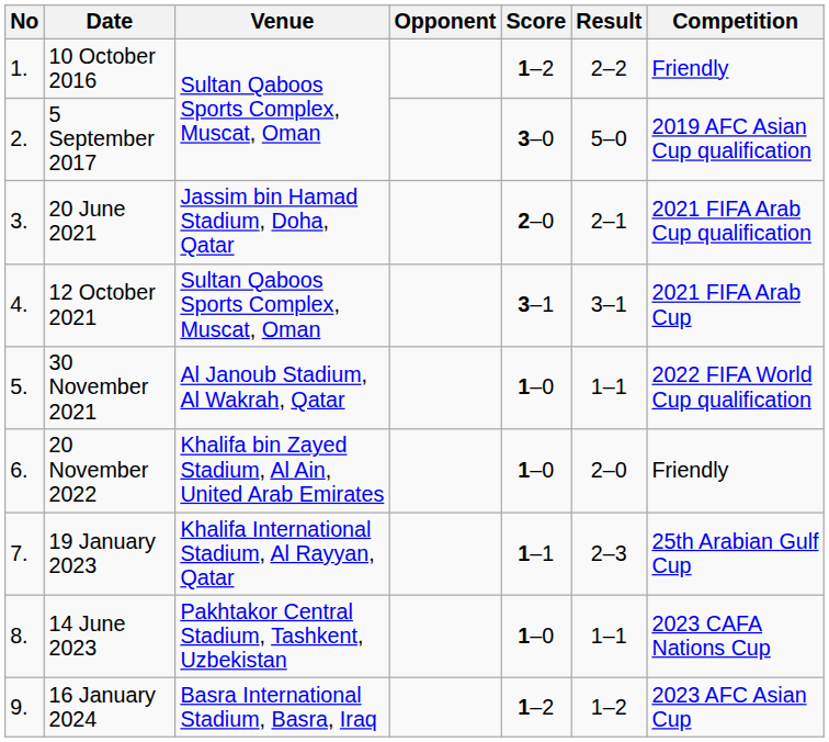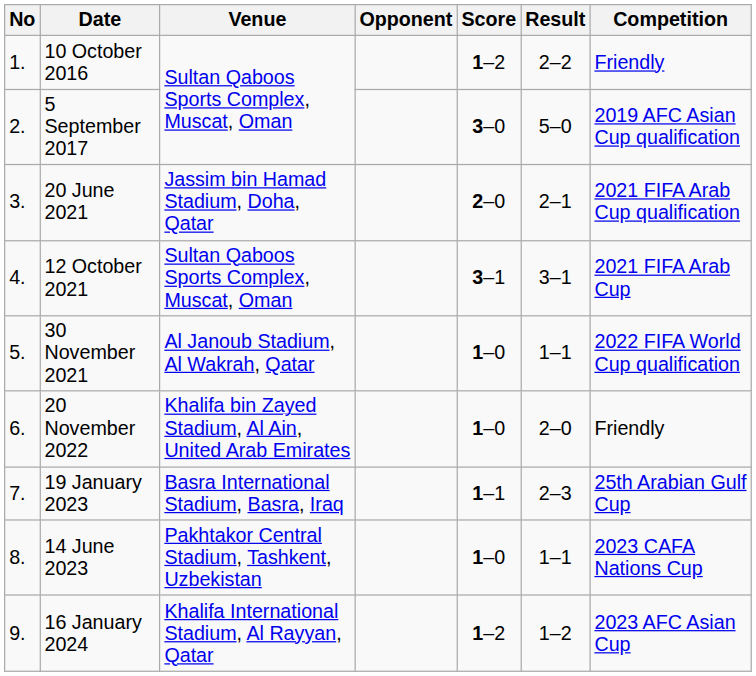 <table class="wikitable" style="font-size:100%;">
 <tr>
 <th>No</th>
 <th>Date</th>
 <th>Venue</th>
 <th>Opponent</th>
 <th>Score</th>
 <th>Result</th>
 <th>Competition</th>
 </tr>
 <tr>
 <td>1.</td>
 <td>10 October 2016</td>
 <td rowspan=2><a href='#'>Sultan Qaboos Sports Complex</a>, <a href='#'>Muscat</a>, <a href='#'>Oman</a></td>
 <td></td>
 <td align=center><strong>1</strong>–2</td>
 <td align=center>2–2</td>
 <td><a href='#'>Friendly</a></td>
 </tr>
 <tr>
 <td>2.</td>
 <td>5 September 2017</td>
 <td></td>
 <td align=center><strong>3</strong>–0</td>
 <td align=center>5–0</td>
 <td><a href='#'>2019 AFC Asian Cup qualification</a></td>
 </tr>
 <tr>
 <td>3.</td>
 <td>20 June 2021</td>
 <td><a href='#'>Jassim bin Hamad Stadium</a>, <a href='#'>Doha</a>, <a href='#'>Qatar</a></td>
 <td></td>
 <td align=center><strong>2</strong>–0</td>
 <td align=center>2–1</td>
 <td><a href='#'>2021 FIFA Arab Cup qualification</a></td>
 </tr>
 <tr>
 <td>4.</td>
 <td>12 October 2021</td>
 <td><a href='#'>Sultan Qaboos Sports Complex</a>, <a href='#'>Muscat</a>, <a href='#'>Oman</a></td>
 <td></td>
 <td align=center><strong>3</strong>–1</td>
 <td align=center>3–1</td>
 <td><a href='#'>2021 FIFA Arab Cup</a></td>
 </tr>
 <tr>
 <td>5.</td>
 <td>30 November 2021</td>
 <td><a href='#'>Al Janoub Stadium</a>, <a href='#'>Al Wakrah</a>, <a href='#'>Qatar</a></td>
 <td></td>
 <td align=center><strong>1</strong>–0</td>
 <td align=center>1–1</td>
 <td><a href='#'>2022 FIFA World Cup qualification</a></td>
 </tr>
 <tr>
 <td>6.</td>
 <td>20 November 2022</td>
 <td><a href='#'>Khalifa bin Zayed Stadium</a>, <a href='#'>Al Ain</a>, <a href='#'>United Arab Emirates</a></td>
 <td></td>
 <td align=center><strong>1</strong>–0</td>
 <td align=center>2–0</td>
 <td>Friendly</td>
 </tr>
 <tr>
 <td>7.</td>
 <td>19 January 2023</td>
-<td><a href='#'>Khalifa International Stadium</a>, <a href='#'>Al Rayyan</a>, <a href='#'>Qatar</a></td>
+<td><a href='#'>Basra International Stadium</a>, <a href='#'>Basra</a>, <a href='#'>Iraq</a></td>
 <td></td>
 <td align=center><strong>1</strong>–1</td>
 <td align=center>2–3</td>
 <td><a href='#'>25th Arabian Gulf Cup</a></td>
 </tr>
 <tr>
 <td>8.</td>
 <td>14 June 2023</td>
 <td><a href='#'>Pakhtakor Central Stadium</a>, <a href='#'>Tashkent</a>, <a href='#'>Uzbekistan</a></td>
 <td></td>
 <td align=center><strong>1</strong>–0</td>
 <td align=center>1–1</td>
 <td><a href='#'>2023 CAFA Nations Cup</a></td>
 </tr>
 <tr>
 <td>9.</td>
 <td>16 January 2024</td>
-<td><a href='#'>Basra International Stadium</a>, <a href='#'>Basra</a>, <a href='#'>Iraq</a></td>
+<td><a href='#'>Khalifa International Stadium</a>, <a href='#'>Al Rayyan</a>, <a href='#'>Qatar</a></td>
 <td></td>
 <td align=center><strong>1</strong>–2</td>
 <td align=center>1–2</td>
 <td><a href='#'>2023 AFC Asian Cup</a></td>
 </tr>
 </table>
